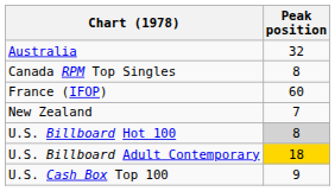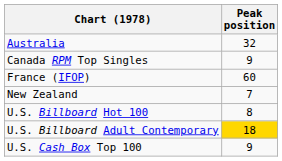 <table class="wikitable sortable">
 <tr>
 <th align="left">Chart (1978)</th>
 <th align="left">Peak<br>position</th>
 </tr>
 <tr>
 <td align="left"><a href='#'>Australia</a></td>
 <td style="text-align:center;">32</td>
 </tr>
 <tr>
 <td align="left">Canada <a href='#'><em>RPM</em></a> Top Singles</td>
-<td style="text-align:center;">8</td>
+<td style="text-align:center;">9</td>
 </tr>
 <tr>
 <td>France (<a href='#'>IFOP</a>)</td>
 <td align="center">60</td>
 </tr>
 <tr>
 <td align="left">New Zealand</td>
 <td style="text-align:center;">7</td>
 </tr>
 <tr>
 <td align="left">U.S. <em><a href='#'>Billboard</a></em> <a href='#'>Hot 100</a></td>
-<td style="background: lightgrey; text-align:center;">8</td>
+<td style="text-align:center;">8</td>
 </tr>
 <tr>
 <td align="left">U.S. <em>Billboard</em> <a href='#'>Adult Contemporary</a></td>
 <td style="background: gold; text-align:center;">18</td>
 </tr>
 <tr>
 <td align="left">U.S. <em><a href='#'>Cash Box</a></em> Top 100</td>
 <td style="text-align:center;">9</td>
 </tr>
 </table>
